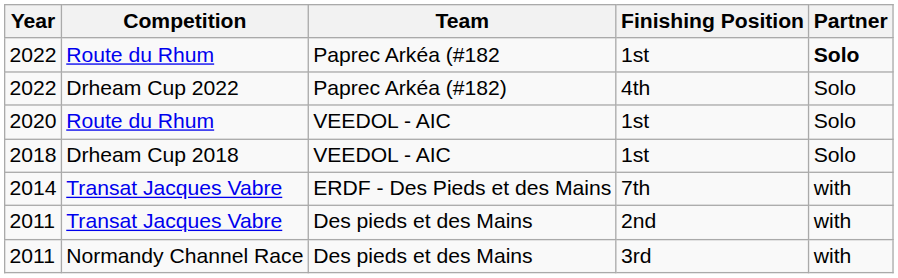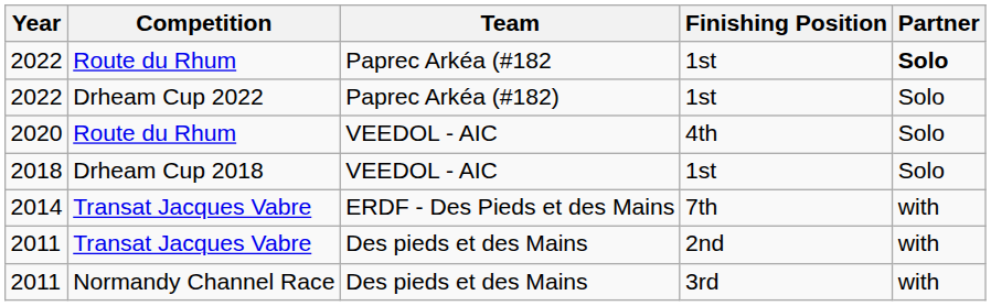 <table class="wikitable">
 <tr>
 <th>Year</th>
 <th>Competition</th>
 <th>Team</th>
 <th>Finishing Position</th>
 <th>Partner</th>
 </tr>
 <tr>
 <td>2022</td>
 <td><a href='#'>Route du Rhum</a></td>
 <td>Paprec Arkéa (#182</td>
 <td>1st</td>
 <td><strong>Solo</strong></td>
 </tr>
 <tr>
 <td>2022</td>
 <td>Drheam Cup 2022</td>
 <td>Paprec Arkéa (#182)</td>
-<td>4th</td>
+<td>1st</td>
 <td>Solo</td>
 </tr>
 <tr>
 <td>2020</td>
 <td><a href='#'>Route du Rhum</a></td>
 <td>VEEDOL - AIC</td>
-<td>1st</td>
+<td>4th</td>
 <td>Solo</td>
 </tr>
 <tr>
 <td>2018</td>
 <td>Drheam Cup 2018</td>
 <td>VEEDOL - AIC</td>
 <td>1st</td>
 <td>Solo</td>
 </tr>
 <tr>
 <td>2014</td>
 <td><a href='#'>Transat Jacques Vabre</a></td>
 <td>ERDF - Des Pieds et des Mains</td>
 <td>7th</td>
 <td>with </td>
 </tr>
 <tr>
 <td>2011</td>
 <td><a href='#'>Transat Jacques Vabre</a></td>
 <td>Des pieds et des Mains</td>
 <td>2nd</td>
 <td>with </td>
 </tr>
 <tr>
 <td>2011</td>
 <td>Normandy Channel Race</td>
 <td>Des pieds et des Mains</td>
 <td>3rd</td>
 <td>with </td>
 </tr>
 </table>
